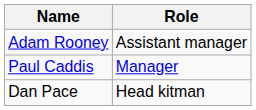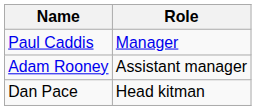 <table class="wikitable">
 <tr>
 <th>Name</th>
 <th>Role</th>
 </tr>
 <tr>
+<td> <a href='#'>Paul Caddis</a></td>
+<td><a href='#'>Manager</a></td>
+</tr>
+<tr>
 <td> <a href='#'>Adam Rooney</a></td>
 <td>Assistant manager</td>
-</tr>
-<tr>
-<td> <a href='#'>Paul Caddis</a></td>
-<td><a href='#'>Manager</a></td>
 </tr>
 <tr>
 <td> Dan Pace</td>
 <td>Head kitman</td>
 </tr>
 </table>
